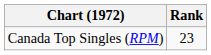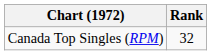 <table class="wikitable">
 <tr>
 <th align="left">Chart (1972)</th>
 <th style="text-align:center;">Rank</th>
 </tr>
 <tr>
 <td>Canada Top Singles (<em><a href='#'>RPM</a></em>)</td>
-<td style="text-align:center;">23</td>
+<td style="text-align:center;">32</td>
 </tr>
 </table>
